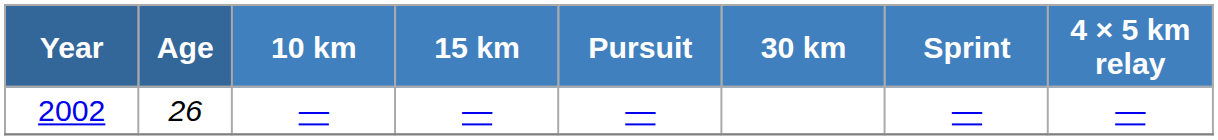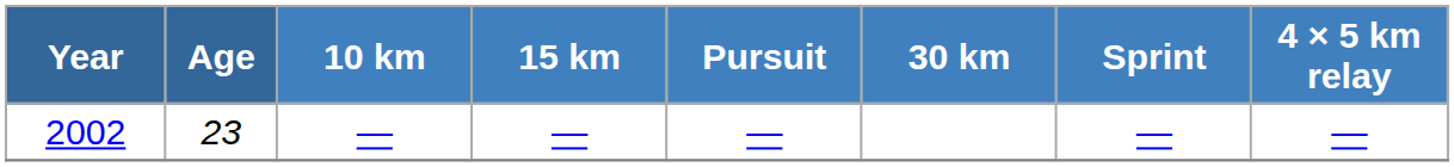 <table class="wikitable" style="font-size:95%; text-align:center; border:grey solid 1px; border-collapse:collapse; background:#ffffff;">
 <tr>
 <th style="background-color:#369; color:white; width:60px;"> Year </th>
 <th style="background-color:#369; color:white; width:40px;"> Age </th>
 <th style="background-color:#4180be; color:white; width:75px;"> 10 km </th>
 <th style="background-color:#4180be; color:white; width:75px;"> 15 km </th>
 <th style="background-color:#4180be; color:white; width:75px;"> Pursuit </th>
 <th style="background-color:#4180be; color:white; width:75px;"> 30 km </th>
 <th style="background-color:#4180be; color:white; width:75px;"> Sprint </th>
 <th style="background-color:#4180be; color:white; width:75px;"> 4 × 5 km <br> relay </th>
 </tr>
 <tr>
 <td><a href='#'>2002</a></td>
-<td><em>26</em></td>
+<td><em>23</em></td>
 <td><a href='#'>—</a></td>
 <td><a href='#'>—</a></td>
 <td><a href='#'>—</a></td>
 <td><a href='#'></a></td>
 <td><a href='#'>—</a></td>
 <td><a href='#'>—</a></td>
 </tr>
 <tr>
 </tr>
 </table>
